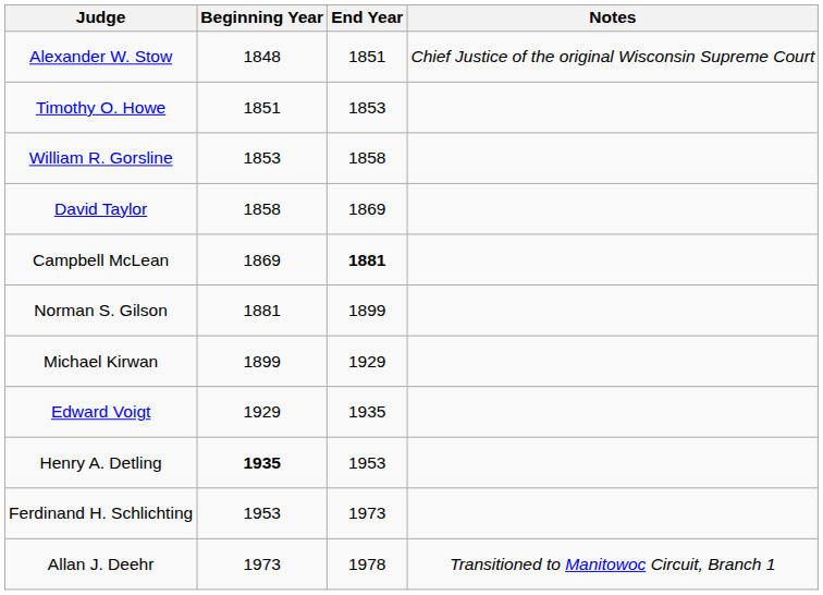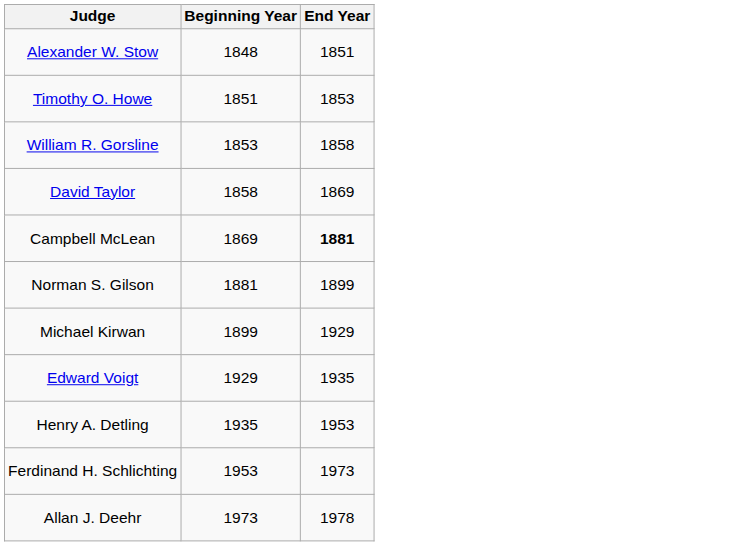 <table class=wikitable style="text-align:center">
 <tr>
 <th>Judge</th>
 <th>Beginning Year</th>
 <th>End Year</th>
-<th>Notes</th>
 </tr>
 <tr style="height:3em">
 <td><a href='#'>Alexander W. Stow</a></td>
 <td>1848</td>
 <td>1851</td>
-<td><em>Chief Justice of the original Wisconsin Supreme Court</em></td>
 </tr>
 <tr style="height:3em">
 <td><a href='#'>Timothy O. Howe</a></td>
 <td>1851</td>
 <td>1853</td>
-<td></td>
 </tr>
 <tr style="height:3em">
 <td><a href='#'>William R. Gorsline</a></td>
 <td>1853</td>
 <td>1858</td>
-<td></td>
 </tr>
 <tr style="height:3em">
 <td><a href='#'>David Taylor</a></td>
 <td>1858</td>
 <td>1869</td>
-<td></td>
 </tr>
 <tr style="height:3em">
 <td>Campbell McLean</td>
 <td>1869</td>
 <td><strong>1881</strong></td>
-<td></td>
 </tr>
 <tr style="height:3em">
 <td>Norman S. Gilson</td>
 <td>1881</td>
 <td>1899</td>
-<td></td>
 </tr>
 <tr style="height:3em">
 <td>Michael Kirwan</td>
 <td>1899</td>
 <td>1929</td>
-<td></td>
 </tr>
 <tr style="height:3em">
 <td><a href='#'>Edward Voigt</a></td>
 <td>1929</td>
 <td>1935</td>
-<td></td>
 </tr>
 <tr style="height:3em">
 <td>Henry A. Detling</td>
-<td><strong>1935</strong></td>
+<td>1935</td>
 <td>1953</td>
-<td></td>
 </tr>
 <tr style="height:3em">
 <td>Ferdinand H. Schlichting</td>
 <td>1953</td>
 <td>1973</td>
-<td></td>
 </tr>
 <tr style="height:3em">
 <td>Allan J. Deehr</td>
 <td>1973</td>
 <td>1978</td>
-<td><em>Transitioned to <a href='#'>Manitowoc</a> Circuit, Branch 1</em></td>
 </tr>
 </table>
